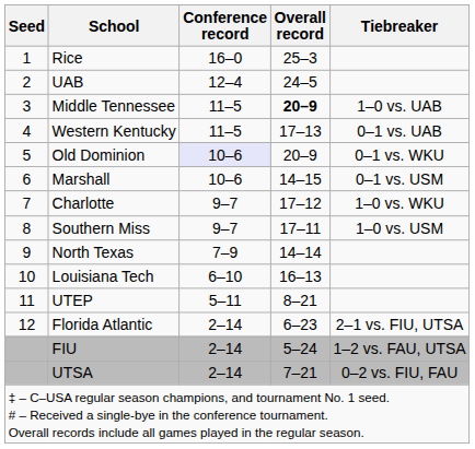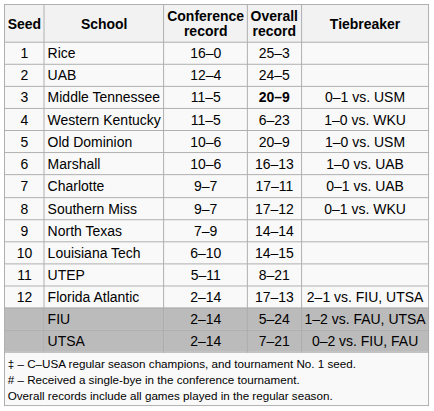 <table class="wikitable" style="white-space:nowrap; font-size:95%; text-align:center">
 <tr>
 <th>Seed</th>
 <th>School</th>
 <th>Conference<br>record</th>
 <th>Overall<br>record</th>
 <th>Tiebreaker</th>
 </tr>
 <tr>
 <td>1</td>
 <td align=left>Rice</td>
 <td>16–0</td>
 <td>25–3</td>
 <td></td>
 </tr>
 <tr>
 <td>2</td>
 <td align=left>UAB</td>
 <td>12–4</td>
 <td>24–5</td>
 <td></td>
 </tr>
 <tr>
 <td>3</td>
 <td align=left>Middle Tennessee</td>
 <td>11–5</td>
 <td><strong>20–9</strong></td>
-<td>1–0 vs. UAB</td>
+<td>0–1 vs. USM</td>
 </tr>
 <tr>
 <td>4</td>
 <td align=left>Western Kentucky</td>
 <td>11–5</td>
-<td>17–13</td>
-<td>0–1 vs. UAB</td>
+<td>6–23</td>
+<td>1–0 vs. WKU</td>
 </tr>
 <tr>
 <td>5</td>
 <td align=left>Old Dominion</td>
-<td style="background: lavender;">10–6</td>
+<td>10–6</td>
 <td>20–9</td>
-<td>0–1 vs. WKU</td>
+<td>1–0 vs. USM</td>
 </tr>
 <tr>
 <td>6</td>
 <td align=left>Marshall</td>
 <td>10–6</td>
-<td>14–15</td>
-<td>0–1 vs. USM</td>
+<td>16–13</td>
+<td>1–0 vs. UAB</td>
 </tr>
 <tr>
 <td>7</td>
 <td align=left>Charlotte</td>
 <td>9–7</td>
-<td>17–12</td>
-<td>1–0 vs. WKU</td>
+<td>17–11</td>
+<td>0–1 vs. UAB</td>
 </tr>
 <tr>
 <td>8</td>
 <td align=left>Southern Miss</td>
 <td>9–7</td>
-<td>17–11</td>
-<td>1–0 vs. USM</td>
+<td>17–12</td>
+<td>0–1 vs. WKU</td>
 </tr>
 <tr>
 <td>9</td>
 <td align=left>North Texas</td>
 <td>7–9</td>
 <td>14–14</td>
 <td></td>
 </tr>
 <tr>
 <td>10</td>
 <td align=left>Louisiana Tech</td>
 <td>6–10</td>
-<td>16–13</td>
+<td>14–15</td>
 <td></td>
 </tr>
 <tr>
 <td>11</td>
 <td align=left>UTEP</td>
 <td>5–11</td>
 <td>8–21</td>
 <td></td>
 </tr>
 <tr>
 <td>12</td>
 <td align=left>Florida Atlantic</td>
 <td>2–14</td>
-<td>6–23</td>
+<td>17–13</td>
 <td>2–1 vs. FIU, UTSA</td>
 </tr>
 <tr bgcolor=#bbbbbb>
 <td></td>
 <td align=left>FIU</td>
 <td>2–14</td>
 <td>5–24</td>
 <td>1–2 vs. FAU, UTSA</td>
 </tr>
 <tr bgcolor=#bbbbbb>
 <td></td>
 <td align=left>UTSA</td>
 <td>2–14</td>
 <td>7–21</td>
 <td>0–2 vs. FIU, FAU</td>
 </tr>
 <tr>
 <td colspan=6 align=left><small>‡ – C–USA regular season champions, and tournament No. 1 seed.<br># – Received a single-bye in the conference tournament.<br>Overall records include all games played in the regular season.</small></td>
 </tr>
 </table>
